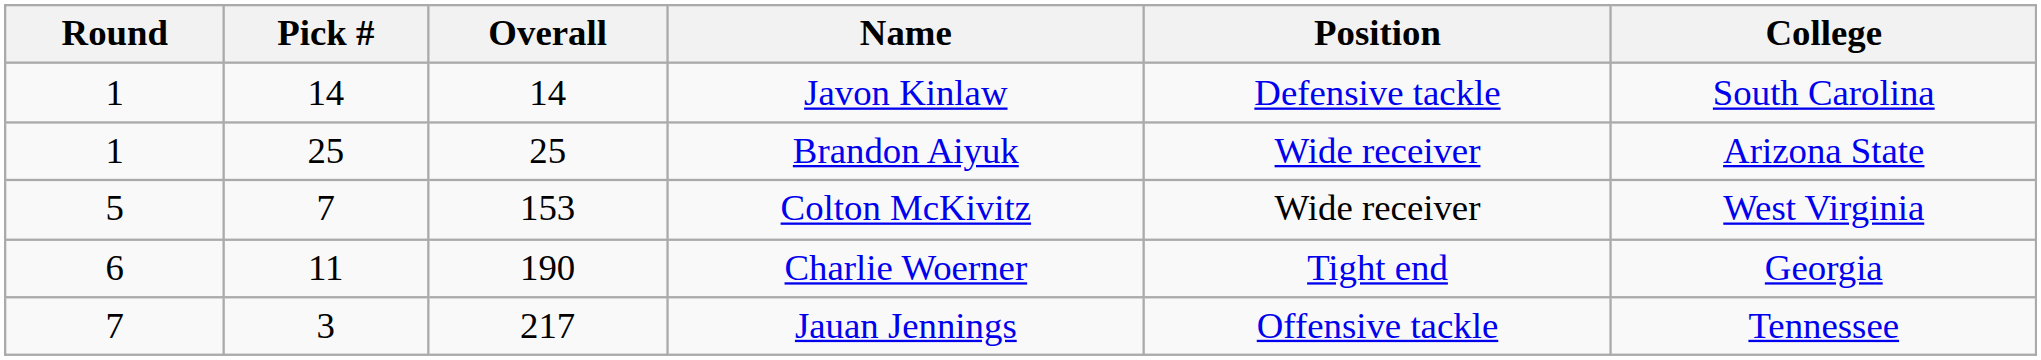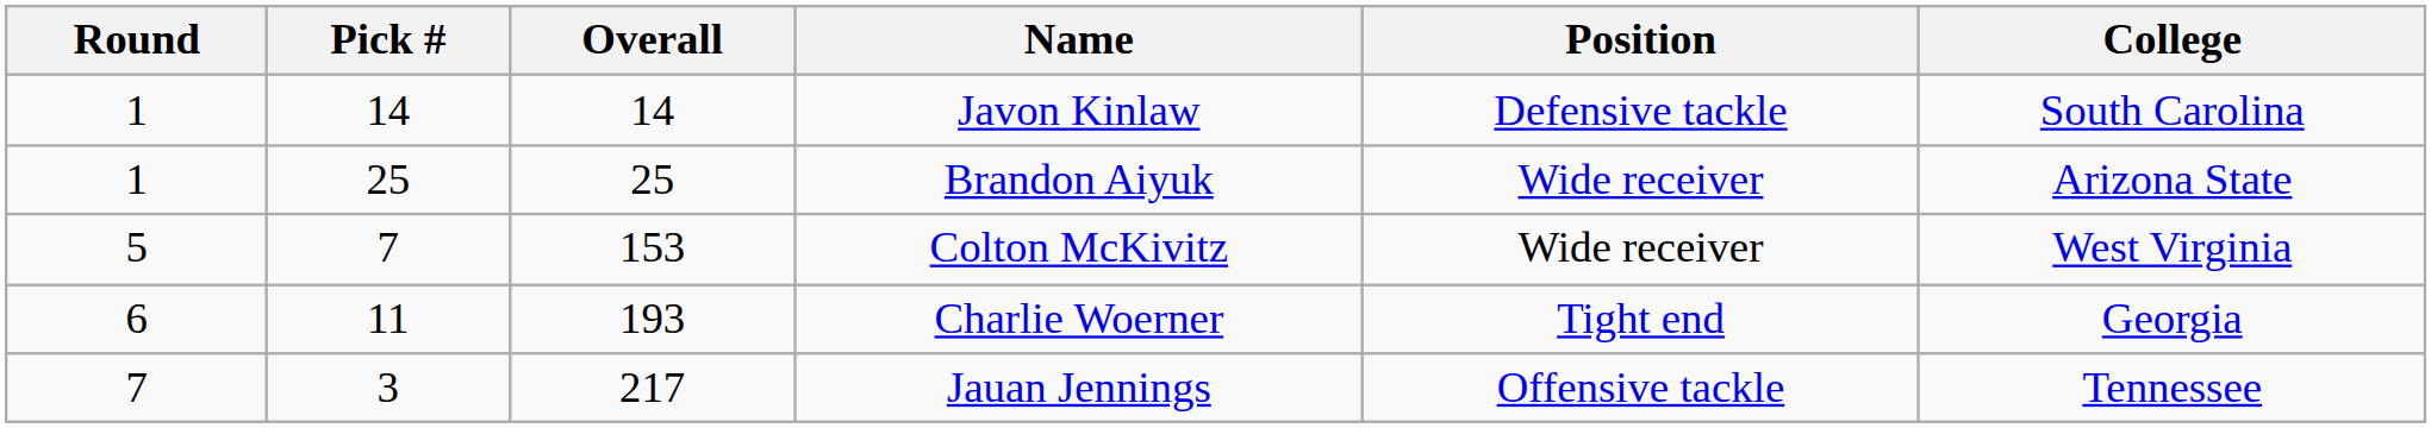 <table class="wikitable sortable sortable" style="width: 100%; text-align:center">
 <tr>
 <th>Round</th>
 <th>Pick #</th>
 <th>Overall</th>
 <th>Name</th>
 <th>Position</th>
 <th>College</th>
 </tr>
 <tr>
 <td>1</td>
 <td>14</td>
 <td>14</td>
 <td><a href='#'>Javon Kinlaw</a></td>
 <td><a href='#'>Defensive tackle</a></td>
 <td><a href='#'>South Carolina</a></td>
 </tr>
 <tr>
 <td>1</td>
 <td>25</td>
 <td>25</td>
 <td><a href='#'>Brandon Aiyuk</a></td>
 <td><a href='#'>Wide receiver</a></td>
 <td><a href='#'>Arizona State</a></td>
 </tr>
 <tr>
 <td>5</td>
 <td>7</td>
 <td>153</td>
 <td><a href='#'>Colton McKivitz</a></td>
 <td>Wide receiver</td>
 <td><a href='#'>West Virginia</a></td>
 </tr>
 <tr>
 <td>6</td>
 <td>11</td>
-<td>190</td>
+<td>193</td>
 <td><a href='#'>Charlie Woerner</a></td>
 <td><a href='#'>Tight end</a></td>
 <td><a href='#'>Georgia</a></td>
 </tr>
 <tr>
 <td>7</td>
 <td>3</td>
 <td>217</td>
 <td><a href='#'>Jauan Jennings</a></td>
 <td><a href='#'>Offensive tackle</a></td>
 <td><a href='#'>Tennessee</a></td>
 </tr>
 </table>
